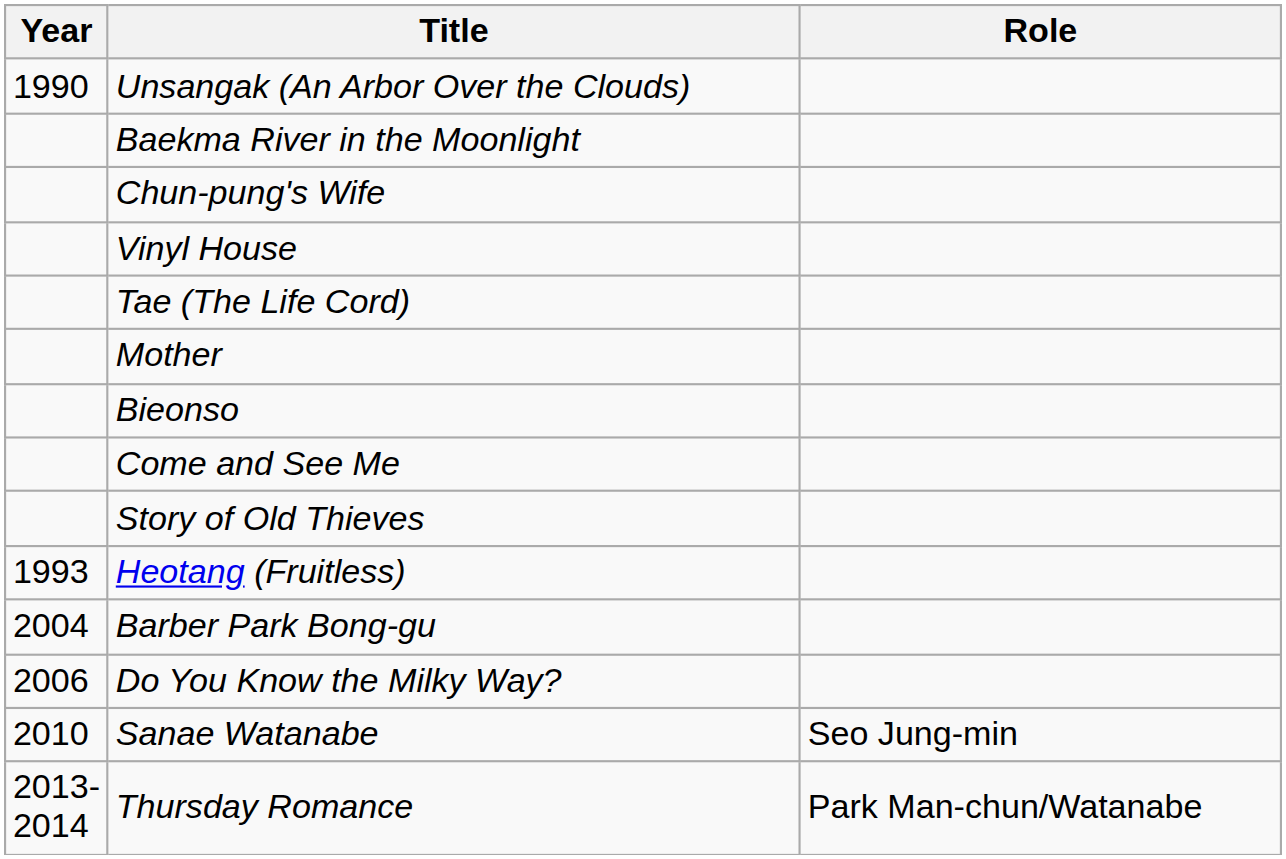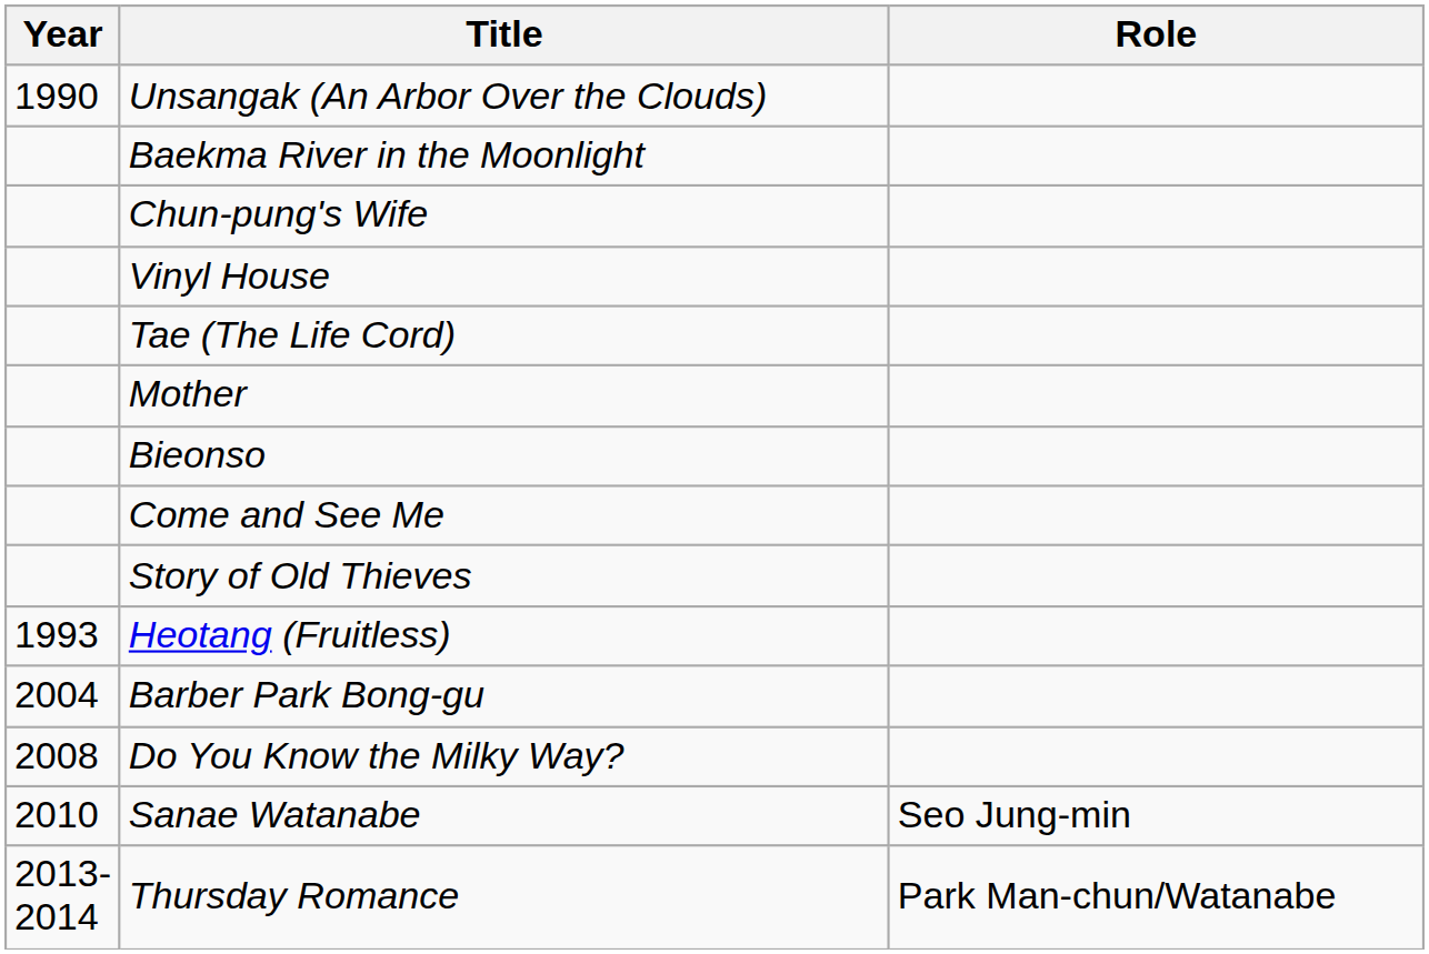 <table class="wikitable" style="width:600px">
 <tr>
 <th width=10>Year</th>
 <th>Title</th>
 <th>Role</th>
 </tr>
 <tr>
 <td>1990</td>
 <td><em>Unsangak (An Arbor Over the Clouds)</em></td>
 <td></td>
 </tr>
 <tr>
 <td></td>
 <td><em>Baekma River in the Moonlight</em></td>
 <td></td>
 </tr>
 <tr>
 <td></td>
 <td><em>Chun-pung's Wife</em></td>
 <td></td>
 </tr>
 <tr>
 <td></td>
 <td><em>Vinyl House</em></td>
 <td></td>
 </tr>
 <tr>
 <td></td>
 <td><em>Tae (The Life Cord)</em></td>
 <td></td>
 </tr>
 <tr>
 <td></td>
 <td><em>Mother</em></td>
 <td></td>
 </tr>
 <tr>
 <td></td>
 <td><em>Bieonso</em></td>
 <td></td>
 </tr>
 <tr>
 <td></td>
 <td><em>Come and See Me</em></td>
 <td></td>
 </tr>
 <tr>
 <td></td>
 <td><em>Story of Old Thieves</em></td>
 <td></td>
 </tr>
 <tr>
 <td>1993</td>
 <td><em><a href='#'>Heotang</a> (Fruitless)</em></td>
 <td></td>
 </tr>
 <tr>
 <td>2004</td>
 <td><em>Barber Park Bong-gu</em></td>
 <td></td>
 </tr>
 <tr>
-<td>2006</td>
+<td>2008</td>
 <td><em>Do You Know the Milky Way?</em></td>
 <td></td>
 </tr>
 <tr>
 <td>2010</td>
 <td><em>Sanae Watanabe</em></td>
 <td>Seo Jung-min</td>
 </tr>
 <tr>
 <td>2013-2014</td>
 <td><em>Thursday Romance</em></td>
 <td>Park Man-chun/Watanabe</td>
 </tr>
 </table>
